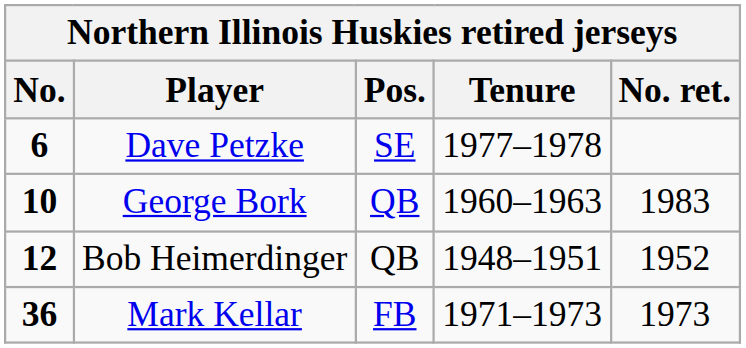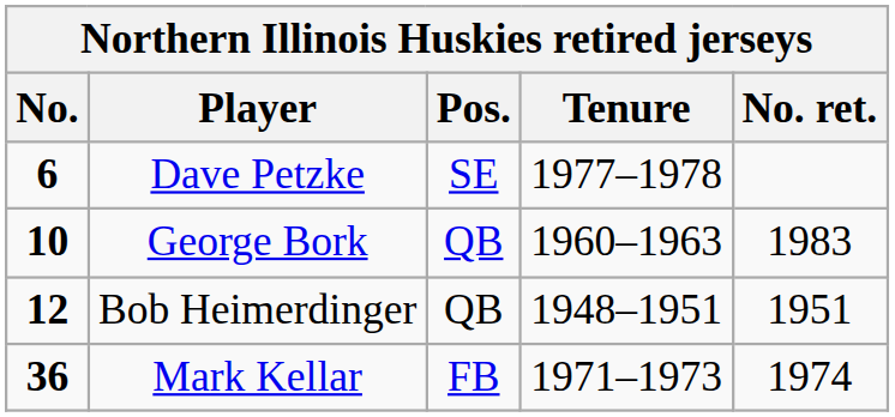 <table class="wikitable" style="text-align:center">
 <tr>
 <th colspan=5 style =><strong>Northern Illinois Huskies retired jerseys</strong></th>
 </tr>
 <tr>
 <th style = >No.</th>
 <th style = >Player</th>
 <th style = >Pos.</th>
 <th style = >Tenure</th>
 <th style = >No. ret.</th>
 </tr>
 <tr>
 <td><strong>6</strong></td>
 <td><a href='#'>Dave Petzke</a></td>
 <td><a href='#'>SE</a></td>
 <td>1977–1978</td>
 <td></td>
 </tr>
 <tr>
 <td><strong>10</strong></td>
 <td><a href='#'>George Bork</a></td>
 <td><a href='#'>QB</a></td>
 <td>1960–1963</td>
 <td>1983</td>
 </tr>
 <tr>
 <td><strong>12</strong></td>
 <td>Bob Heimerdinger</td>
 <td>QB</td>
 <td>1948–1951</td>
-<td>1952</td>
+<td>1951</td>
 </tr>
 <tr>
 <td><strong>36</strong></td>
 <td><a href='#'>Mark Kellar</a></td>
 <td><a href='#'>FB</a></td>
 <td>1971–1973</td>
-<td>1973</td>
+<td>1974</td>
 </tr>
 </table>
